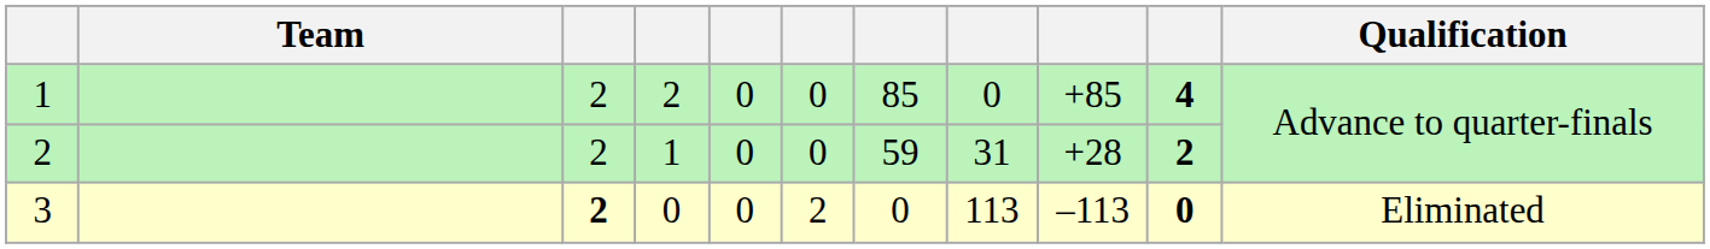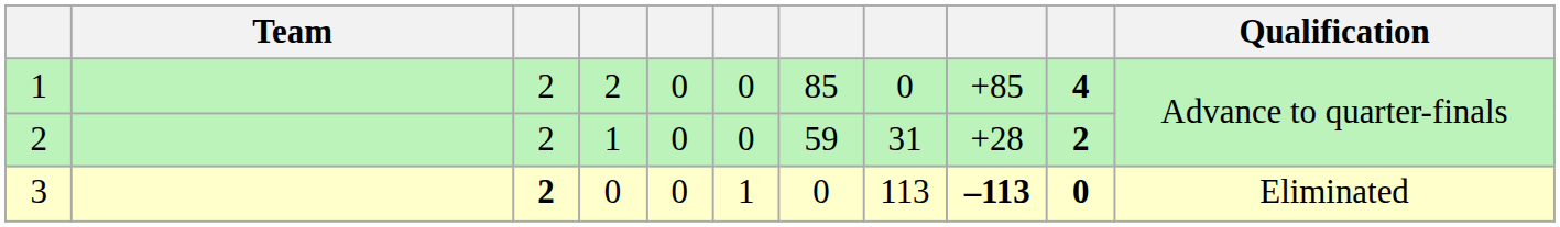 <table class="wikitable" style="text-align:center;">
 <tr>
 <th style="width:1.5em;"></th>
 <th style="width:12.5em">Team</th>
 <th style="width:1.5em;"></th>
 <th style="width:1.5em;"></th>
 <th style="width:1.5em;"></th>
 <th style="width:1.5em;"></th>
 <th style="width:2.0em;"></th>
 <th style="width:2.0em;"></th>
 <th style="width:2.5em;"></th>
 <th style="width:1.5em;"></th>
 <th style="width:12.5em">Qualification</th>
 </tr>
 <tr bgcolor="#bbf3bb">
 <td>1</td>
 <td align="left"></td>
 <td>2</td>
 <td>2</td>
 <td>0</td>
 <td>0</td>
 <td>85</td>
 <td>0</td>
 <td>+85</td>
 <td><strong>4</strong></td>
 <td bgcolor="#bbf3bb" rowspan=2>Advance to quarter-finals</td>
 </tr>
 <tr bgcolor="#bbf3bb">
 <td>2</td>
 <td align="left"></td>
 <td>2</td>
 <td>1</td>
 <td>0</td>
 <td>0</td>
 <td>59</td>
 <td>31</td>
 <td>+28</td>
 <td><strong>2</strong></td>
 </tr>
 <tr bgcolor="#ffffcc">
 <td>3</td>
 <td align="left"></td>
 <td><strong>2</strong></td>
 <td>0</td>
 <td>0</td>
-<td>2</td>
+<td>1</td>
 <td>0</td>
 <td>113</td>
-<td>–113</td>
+<td><strong>–113</strong></td>
 <td><strong>0</strong></td>
 <td bgcolor="#ffffcc">Eliminated</td>
 </tr>
 </table>
